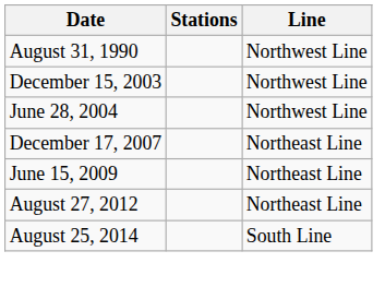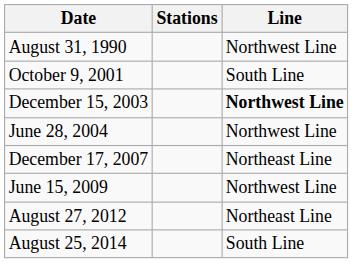 <table class="wikitable">
 <tr>
 <th>Date</th>
 <th>Stations</th>
 <th>Line</th>
 </tr>
 <tr>
 <td>August 31, 1990</td>
 <td></td>
 <td>Northwest Line</td>
 </tr>
 <tr>
+<td>October 9, 2001</td>
+<td><br></td>
+<td>South Line</td>
+</tr>
+<tr>
 <td>December 15, 2003</td>
 <td></td>
-<td>Northwest Line</td>
+<td><strong>Northwest Line</strong></td>
 </tr>
 <tr>
 <td>June 28, 2004</td>
 <td><br></td>
 <td>Northwest Line</td>
 </tr>
 <tr>
 <td>December 17, 2007</td>
 <td></td>
 <td>Northeast Line</td>
 </tr>
 <tr>
 <td>June 15, 2009</td>
 <td></td>
-<td>Northeast Line</td>
+<td>Northwest Line</td>
 </tr>
 <tr>
 <td>August 27, 2012</td>
 <td><br></td>
 <td>Northeast Line</td>
 </tr>
 <tr>
 <td>August 25, 2014</td>
 <td></td>
 <td>South Line</td>
 </tr>
 </table>
